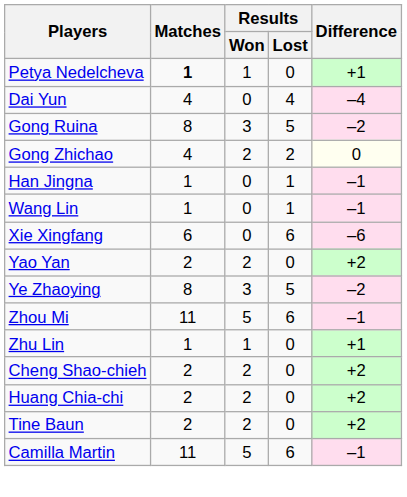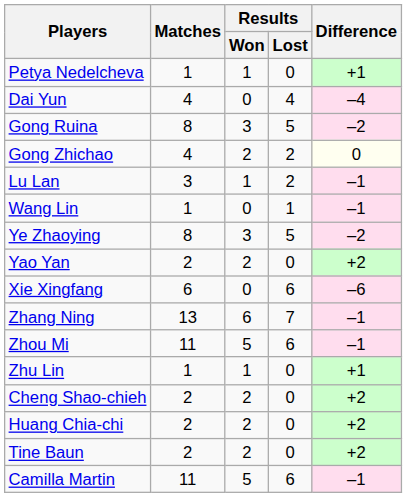 <table class=wikitable style="text-align:center; font-size:small">
 <tr>
 <th rowspan="2">Players</th>
 <th rowspan="2">Matches</th>
 <th colspan="2">Results</th>
 <th rowspan="2">Difference</th>
 </tr>
 <tr>
 <th>Won</th>
 <th>Lost</th>
 </tr>
 <tr>
 <td align="left"> <a href='#'>Petya Nedelcheva</a></td>
-<td><strong>1</strong></td>
+<td>1</td>
 <td>1</td>
 <td>0</td>
 <td bgcolor="#ccffcc">+1</td>
 </tr>
 <tr>
 <td align="left"> <a href='#'>Dai Yun</a></td>
 <td>4</td>
 <td>0</td>
 <td>4</td>
 <td bgcolor="#ffddee">–4</td>
 </tr>
 <tr>
 <td align="left"> <a href='#'>Gong Ruina</a></td>
 <td>8</td>
 <td>3</td>
 <td>5</td>
 <td bgcolor="#ffddee">–2</td>
 </tr>
 <tr>
 <td align="left"> <a href='#'>Gong Zhichao</a></td>
 <td>4</td>
 <td>2</td>
 <td>2</td>
 <td bgcolor="#fffff0">0</td>
 </tr>
 <tr>
-<td align="left"> <a href='#'>Han Jingna</a></td>
+<td align="left"> <a href='#'>Lu Lan</a></td>
+<td>3</td>
 <td>1</td>
-<td>0</td>
-<td>1</td>
+<td>2</td>
 <td bgcolor="#ffddee">–1</td>
 </tr>
 <tr>
 <td align="left"> <a href='#'>Wang Lin</a></td>
 <td>1</td>
 <td>0</td>
 <td>1</td>
 <td bgcolor="#ffddee">–1</td>
 </tr>
 <tr>
-<td align="left"> <a href='#'>Xie Xingfang</a></td>
-<td>6</td>
-<td>0</td>
-<td>6</td>
-<td bgcolor="#ffddee">–6</td>
+<td align="left"> <a href='#'>Ye Zhaoying</a></td>
+<td>8</td>
+<td>3</td>
+<td>5</td>
+<td bgcolor="#ffddee">–2</td>
 </tr>
 <tr>
 <td align="left"> <a href='#'>Yao Yan</a></td>
 <td>2</td>
 <td>2</td>
 <td>0</td>
 <td bgcolor="#ccffcc">+2</td>
 </tr>
 <tr>
-<td align="left"> <a href='#'>Ye Zhaoying</a></td>
-<td>8</td>
-<td>3</td>
-<td>5</td>
-<td bgcolor="#ffddee">–2</td>
+<td align="left"> <a href='#'>Xie Xingfang</a></td>
+<td>6</td>
+<td>0</td>
+<td>6</td>
+<td bgcolor="#ffddee">–6</td>
+</tr>
+<tr>
+<td align="left"> <a href='#'>Zhang Ning</a></td>
+<td>13</td>
+<td>6</td>
+<td>7</td>
+<td bgcolor="#ffddee">–1</td>
 </tr>
 <tr>
 <td align="left"> <a href='#'>Zhou Mi</a></td>
 <td>11</td>
 <td>5</td>
 <td>6</td>
 <td bgcolor="#ffddee">–1</td>
 </tr>
 <tr>
 <td align="left"> <a href='#'>Zhu Lin</a></td>
 <td>1</td>
 <td>1</td>
 <td>0</td>
 <td bgcolor="#ccffcc">+1</td>
 </tr>
 <tr>
 <td align="left"> <a href='#'>Cheng Shao-chieh</a></td>
 <td>2</td>
 <td>2</td>
 <td>0</td>
 <td bgcolor="#ccffcc">+2</td>
 </tr>
 <tr>
 <td align="left"> <a href='#'>Huang Chia-chi</a></td>
 <td>2</td>
 <td>2</td>
 <td>0</td>
 <td bgcolor="#ccffcc">+2</td>
 </tr>
 <tr>
 <td align="left"> <a href='#'>Tine Baun</a></td>
 <td>2</td>
 <td>2</td>
 <td>0</td>
 <td bgcolor="#ccffcc">+2</td>
 </tr>
 <tr>
 <td align="left"> <a href='#'>Camilla Martin</a></td>
 <td>11</td>
 <td>5</td>
 <td>6</td>
 <td bgcolor="#ffddee">–1</td>
 </tr>
 </table>
